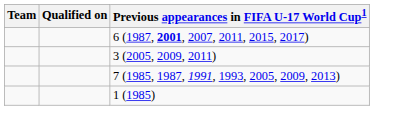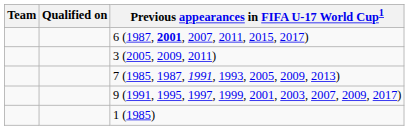 <table class="wikitable sortable">
 <tr>
 <th>Team</th>
 <th>Qualified on</th>
 <th data-sort-type="number">Previous <a href='#'>appearances</a> in <a href='#'>FIFA U-17 World Cup</a><sup><strong><a href='#'>1</a></strong></sup></th>
 </tr>
 <tr>
 <td></td>
 <td></td>
 <td>6 (<a href='#'>1987</a>, <a href='#'><strong>2001</strong></a>, <a href='#'>2007</a>, <a href='#'>2011</a>, <a href='#'>2015</a>, <a href='#'>2017</a>)</td>
 </tr>
 <tr>
 <td></td>
 <td></td>
 <td>3 (<a href='#'>2005</a>, <a href='#'>2009</a>, <a href='#'>2011</a>)</td>
 </tr>
 <tr>
 <td></td>
 <td></td>
 <td>7 (<a href='#'>1985</a>, <a href='#'>1987</a>, <em><a href='#'>1991</a></em>, <a href='#'>1993</a>, <a href='#'>2005</a>, <a href='#'>2009</a>, <a href='#'>2013</a>)</td>
 </tr>
 <tr>
 <td></td>
 <td></td>
+<td>9 (<a href='#'>1991</a>, <a href='#'>1995</a>, <a href='#'>1997</a>, <a href='#'>1999</a>, <a href='#'>2001</a>, <a href='#'>2003</a>, <a href='#'>2007</a>, <a href='#'>2009</a>, <a href='#'>2017</a>)</td>
+</tr>
+<tr>
+<td></td>
+<td></td>
 <td>1 (<a href='#'>1985</a>)</td>
 </tr>
 </table>
